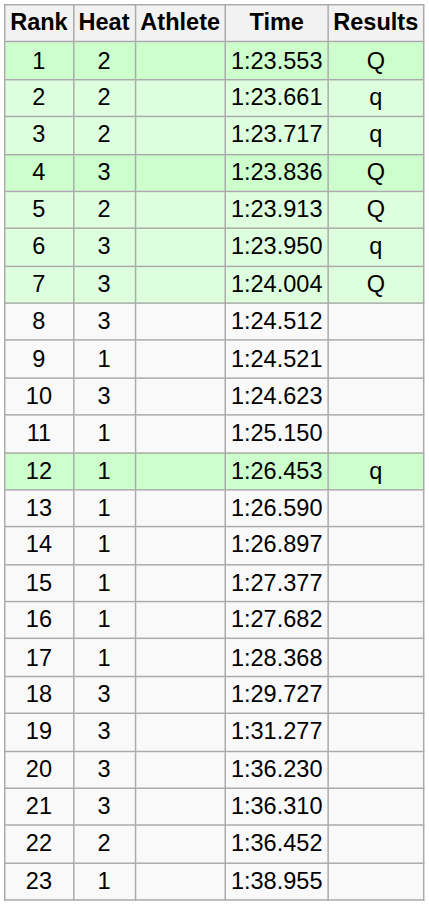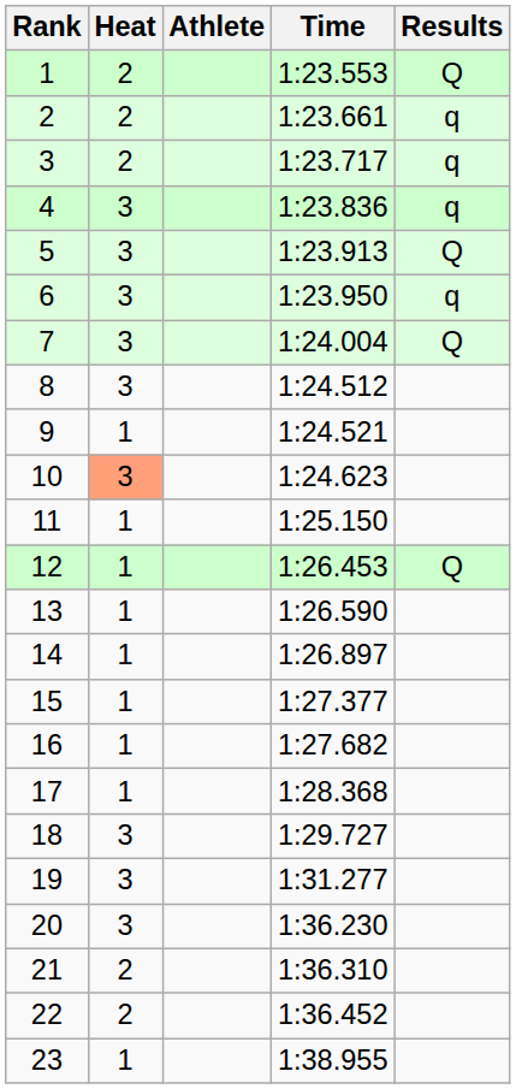 <table class="wikitable sortable" style="text-align:center">
 <tr>
 <th>Rank</th>
 <th>Heat</th>
 <th>Athlete</th>
 <th>Time</th>
 <th>Results</th>
 </tr>
 <tr bgcolor="#ccffcc">
 <td>1</td>
 <td>2</td>
 <td align="left"></td>
 <td>1:23.553</td>
 <td>Q</td>
 </tr>
 <tr bgcolor="#ddffdd">
 <td>2</td>
 <td>2</td>
 <td align="left"></td>
 <td>1:23.661</td>
 <td>q</td>
 </tr>
 <tr bgcolor="#ddffdd">
 <td>3</td>
 <td>2</td>
 <td align="left"></td>
 <td>1:23.717</td>
 <td>q</td>
 </tr>
 <tr bgcolor="#ccffcc">
 <td>4</td>
 <td>3</td>
 <td align="left"></td>
 <td>1:23.836</td>
-<td>Q</td>
+<td>q</td>
 </tr>
 <tr bgcolor="#ddffdd">
 <td>5</td>
-<td>2</td>
+<td>3</td>
 <td align="left"></td>
 <td>1:23.913</td>
 <td>Q</td>
 </tr>
 <tr bgcolor="#ddffdd">
 <td>6</td>
 <td>3</td>
 <td align="left"></td>
 <td>1:23.950</td>
 <td>q</td>
 </tr>
 <tr bgcolor="#ddffdd">
 <td>7</td>
 <td>3</td>
 <td align="left"></td>
 <td>1:24.004</td>
 <td>Q</td>
 </tr>
 <tr>
 <td>8</td>
 <td>3</td>
 <td align="left"></td>
 <td>1:24.512</td>
 <td></td>
 </tr>
 <tr>
 <td>9</td>
 <td>1</td>
 <td align="left"></td>
 <td>1:24.521</td>
 <td></td>
 </tr>
 <tr>
 <td>10</td>
-<td>3</td>
+<td style="background: lightsalmon;">3</td>
 <td align="left"></td>
 <td>1:24.623</td>
 <td></td>
 </tr>
 <tr>
 <td>11</td>
 <td>1</td>
 <td align="left"></td>
 <td>1:25.150</td>
 <td></td>
 </tr>
 <tr bgcolor="#ccffcc">
 <td>12</td>
 <td>1</td>
 <td align="left"></td>
 <td>1:26.453</td>
-<td>q</td>
+<td>Q</td>
 </tr>
 <tr>
 <td>13</td>
 <td>1</td>
 <td align="left"></td>
 <td>1:26.590</td>
 <td></td>
 </tr>
 <tr>
 <td>14</td>
 <td>1</td>
 <td align="left"></td>
 <td>1:26.897</td>
 <td></td>
 </tr>
 <tr>
 <td>15</td>
 <td>1</td>
 <td align="left"></td>
 <td>1:27.377</td>
 <td></td>
 </tr>
 <tr>
 <td>16</td>
 <td>1</td>
 <td align="left"></td>
 <td>1:27.682</td>
 <td></td>
 </tr>
 <tr>
 <td>17</td>
 <td>1</td>
 <td align="left"></td>
 <td>1:28.368</td>
 <td></td>
 </tr>
 <tr>
 <td>18</td>
 <td>3</td>
 <td align="left"></td>
 <td>1:29.727</td>
 <td></td>
 </tr>
 <tr>
 <td>19</td>
 <td>3</td>
 <td align="left"></td>
 <td>1:31.277</td>
 <td></td>
 </tr>
 <tr>
 <td>20</td>
 <td>3</td>
 <td align="left"></td>
 <td>1:36.230</td>
 <td></td>
 </tr>
 <tr>
 <td>21</td>
-<td>3</td>
+<td>2</td>
 <td align="left"></td>
 <td>1:36.310</td>
 <td></td>
 </tr>
 <tr>
 <td>22</td>
 <td>2</td>
 <td align="left"></td>
 <td>1:36.452</td>
 <td></td>
 </tr>
 <tr>
 <td>23</td>
 <td>1</td>
 <td align="left"></td>
 <td>1:38.955</td>
 <td></td>
 </tr>
 </table>
